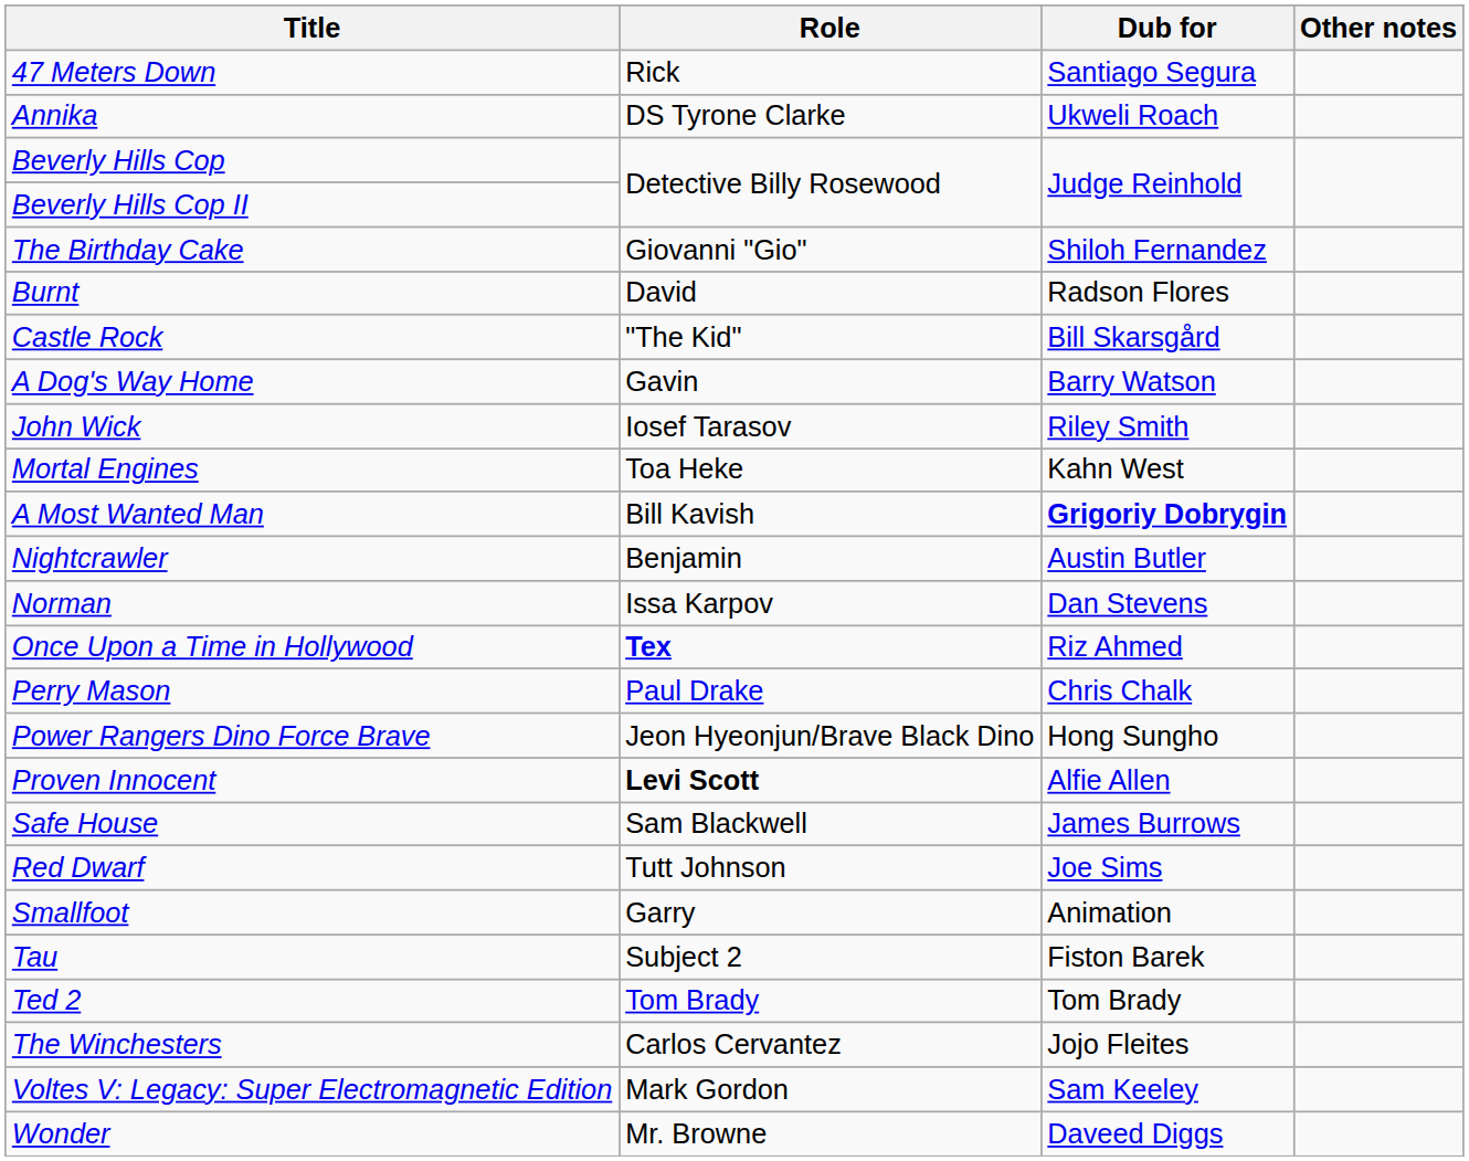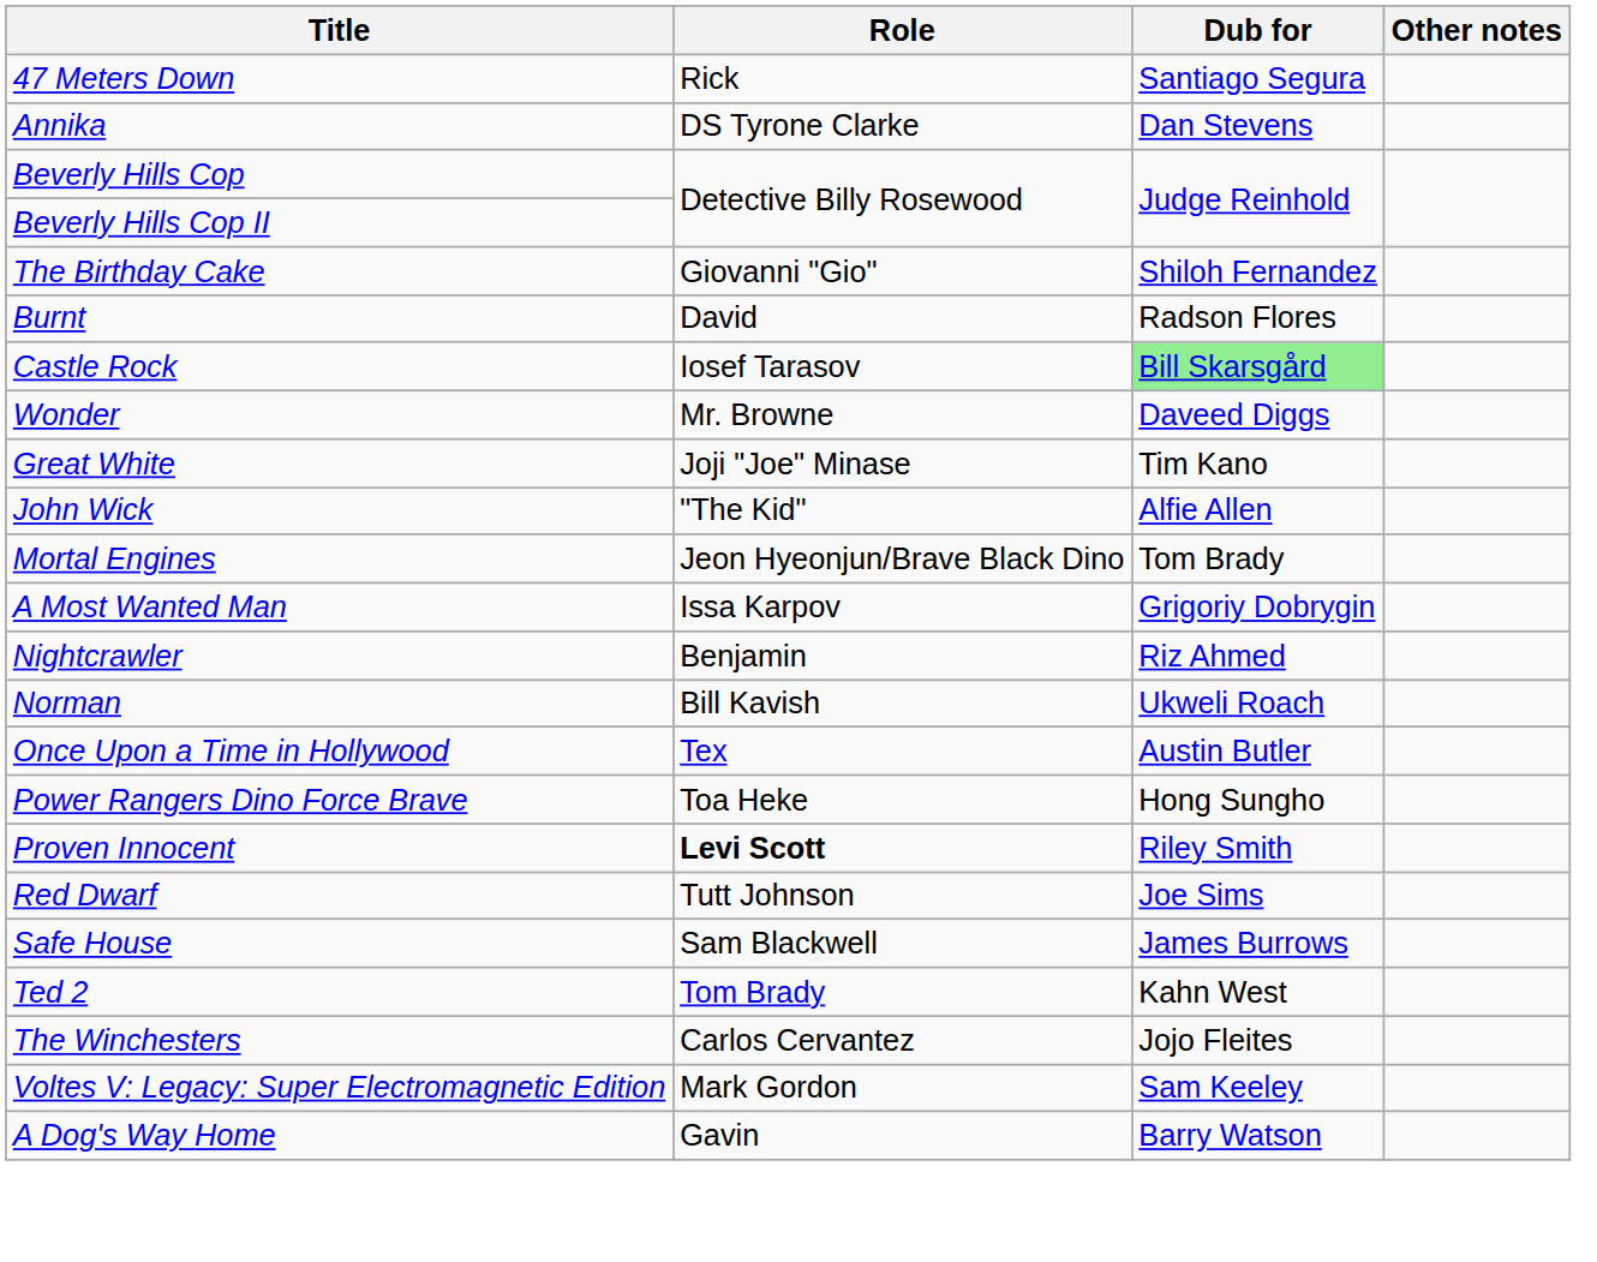 <table class="wikitable" style="font-size: 90%;">
 <tr>
 <th>Title</th>
 <th>Role</th>
 <th>Dub for</th>
 <th>Other notes</th>
 </tr>
 <tr>
 <td><em><a href='#'>47 Meters Down</a></em></td>
 <td>Rick</td>
 <td><a href='#'>Santiago Segura</a></td>
 <td></td>
 </tr>
 <tr>
 <td><em><a href='#'>Annika</a></em></td>
 <td>DS Tyrone Clarke</td>
-<td><a href='#'>Ukweli Roach</a></td>
+<td><a href='#'>Dan Stevens</a></td>
 <td></td>
 </tr>
 <tr>
 <td><em><a href='#'>Beverly Hills Cop</a></em></td>
 <td rowspan="2">Detective Billy Rosewood</td>
 <td rowspan="2"><a href='#'>Judge Reinhold</a></td>
 <td rowspan="2"></td>
 </tr>
 <tr>
 <td><em><a href='#'>Beverly Hills Cop II</a></em></td>
 </tr>
 <tr>
 <td><em><a href='#'>The Birthday Cake</a></em></td>
 <td>Giovanni "Gio"</td>
 <td><a href='#'>Shiloh Fernandez</a></td>
 <td></td>
 </tr>
 <tr>
 <td><em><a href='#'>Burnt</a></em></td>
 <td>David</td>
 <td>Radson Flores</td>
 <td></td>
 </tr>
 <tr>
 <td><em><a href='#'>Castle Rock</a></em></td>
-<td>"The Kid"</td>
-<td><a href='#'>Bill Skarsgård</a></td>
+<td>Iosef Tarasov</td>
+<td style="background: lightgreen;"><a href='#'>Bill Skarsgård</a></td>
 <td></td>
 </tr>
 <tr>
-<td><em><a href='#'>A Dog's Way Home</a></em></td>
-<td>Gavin</td>
-<td><a href='#'>Barry Watson</a></td>
+<td><em><a href='#'>Wonder</a></em></td>
+<td>Mr. Browne</td>
+<td><a href='#'>Daveed Diggs</a></td>
+<td></td>
+</tr>
+<tr>
+<td><em><a href='#'>Great White</a></em></td>
+<td>Joji "Joe" Minase</td>
+<td>Tim Kano</td>
 <td></td>
 </tr>
 <tr>
 <td><em><a href='#'>John Wick</a></em></td>
-<td>Iosef Tarasov</td>
-<td><a href='#'>Riley Smith</a></td>
+<td>"The Kid"</td>
+<td><a href='#'>Alfie Allen</a></td>
 <td></td>
 </tr>
 <tr>
 <td><em><a href='#'>Mortal Engines</a></em></td>
-<td>Toa Heke</td>
-<td>Kahn West</td>
+<td>Jeon Hyeonjun/Brave Black Dino</td>
+<td>Tom Brady</td>
 <td></td>
 </tr>
 <tr>
 <td><em><a href='#'>A Most Wanted Man</a></em></td>
-<td>Bill Kavish</td>
-<td><strong><a href='#'>Grigoriy Dobrygin</a></strong></td>
+<td>Issa Karpov</td>
+<td><a href='#'>Grigoriy Dobrygin</a></td>
 <td></td>
 </tr>
 <tr>
 <td><em><a href='#'>Nightcrawler</a></em></td>
 <td>Benjamin</td>
+<td><a href='#'>Riz Ahmed</a></td>
+<td></td>
+</tr>
+<tr>
+<td><em><a href='#'>Norman</a></em></td>
+<td>Bill Kavish</td>
+<td><a href='#'>Ukweli Roach</a></td>
+<td></td>
+</tr>
+<tr>
+<td><em><a href='#'>Once Upon a Time in Hollywood</a></em></td>
+<td><a href='#'>Tex</a></td>
 <td><a href='#'>Austin Butler</a></td>
 <td></td>
 </tr>
 <tr>
-<td><em><a href='#'>Norman</a></em></td>
-<td>Issa Karpov</td>
-<td><a href='#'>Dan Stevens</a></td>
-<td></td>
-</tr>
-<tr>
-<td><em><a href='#'>Once Upon a Time in Hollywood</a></em></td>
-<td><strong><a href='#'>Tex</a></strong></td>
-<td><a href='#'>Riz Ahmed</a></td>
-<td></td>
-</tr>
-<tr>
-<td><em><a href='#'>Perry Mason</a></em></td>
-<td><a href='#'>Paul Drake</a></td>
-<td><a href='#'>Chris Chalk</a></td>
-<td></td>
-</tr>
-<tr>
 <td><em><a href='#'>Power Rangers Dino Force Brave</a></em></td>
-<td>Jeon Hyeonjun/Brave Black Dino</td>
+<td>Toa Heke</td>
 <td>Hong Sungho</td>
 <td></td>
 </tr>
 <tr>
 <td><em><a href='#'>Proven Innocent</a></em></td>
 <td><strong>Levi Scott</strong></td>
-<td><a href='#'>Alfie Allen</a></td>
+<td><a href='#'>Riley Smith</a></td>
+<td></td>
+</tr>
+<tr>
+<td><em><a href='#'>Red Dwarf</a></em></td>
+<td>Tutt Johnson</td>
+<td><a href='#'>Joe Sims</a></td>
 <td></td>
 </tr>
 <tr>
 <td><em><a href='#'>Safe House</a></em></td>
 <td>Sam Blackwell</td>
 <td><a href='#'>James Burrows</a></td>
 <td></td>
 </tr>
 <tr>
-<td><em><a href='#'>Red Dwarf</a></em></td>
-<td>Tutt Johnson</td>
-<td><a href='#'>Joe Sims</a></td>
-<td></td>
-</tr>
-<tr>
-<td><em><a href='#'>Smallfoot</a></em></td>
-<td>Garry</td>
-<td>Animation</td>
-<td></td>
-</tr>
-<tr>
-<td><em><a href='#'>Tau</a></em></td>
-<td>Subject 2</td>
-<td>Fiston Barek</td>
-<td></td>
-</tr>
-<tr>
 <td><em><a href='#'>Ted 2</a></em></td>
 <td><a href='#'>Tom Brady</a></td>
-<td>Tom Brady</td>
+<td>Kahn West</td>
 <td></td>
 </tr>
 <tr>
 <td><em><a href='#'>The Winchesters</a></em></td>
 <td>Carlos Cervantez</td>
 <td>Jojo Fleites</td>
 <td></td>
 </tr>
 <tr>
 <td><em><a href='#'>Voltes V: Legacy: Super Electromagnetic Edition</a></em></td>
 <td>Mark Gordon</td>
 <td><a href='#'>Sam Keeley</a></td>
 <td></td>
 </tr>
 <tr>
-<td><em><a href='#'>Wonder</a></em></td>
-<td>Mr. Browne</td>
-<td><a href='#'>Daveed Diggs</a></td>
+<td><em><a href='#'>A Dog's Way Home</a></em></td>
+<td>Gavin</td>
+<td><a href='#'>Barry Watson</a></td>
 <td></td>
 </tr>
 </table>
